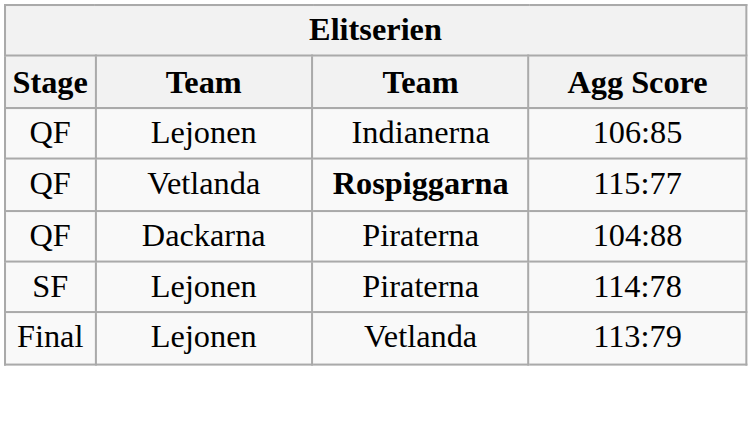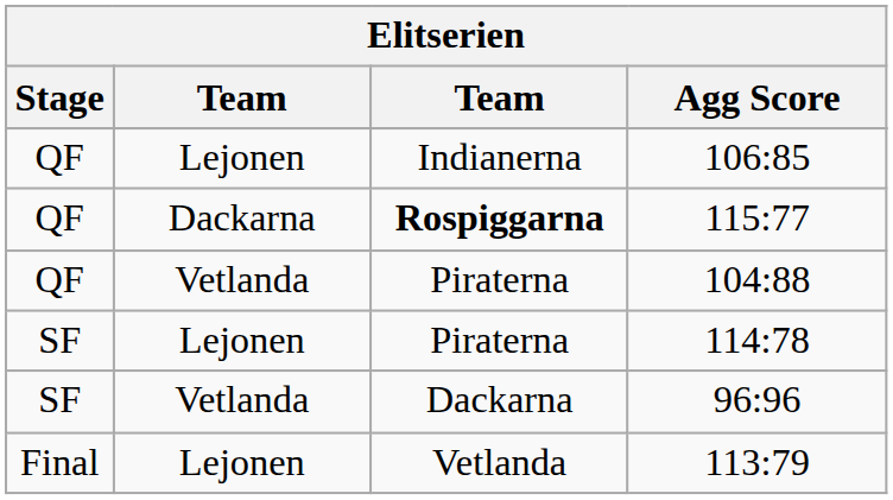 <table class="wikitable">
 <tr>
 <th colspan="4">Elitserien</th>
 </tr>
 <tr>
 <th width=20>Stage</th>
 <th width=100>Team</th>
 <th width=100>Team</th>
 <th width=100>Agg Score</th>
 </tr>
 <tr>
 </tr>
 <tr align=center>
 <td>QF</td>
 <td>Lejonen</td>
 <td>Indianerna</td>
 <td>106:85</td>
 </tr>
 <tr align=center>
 <td>QF</td>
-<td>Vetlanda</td>
+<td>Dackarna</td>
 <td><strong>Rospiggarna</strong></td>
 <td>115:77</td>
 </tr>
 <tr align=center>
 <td>QF</td>
-<td>Dackarna</td>
+<td>Vetlanda</td>
 <td>Piraterna</td>
 <td>104:88</td>
 </tr>
 <tr align=center>
 <td>SF</td>
 <td>Lejonen</td>
 <td>Piraterna</td>
 <td>114:78</td>
 </tr>
 <tr align=center>
+<td>SF</td>
+<td>Vetlanda</td>
+<td>Dackarna</td>
+<td>96:96</td>
+</tr>
+<tr align=center>
 <td>Final</td>
 <td>Lejonen</td>
 <td>Vetlanda</td>
 <td>113:79</td>
 </tr>
 </table>
